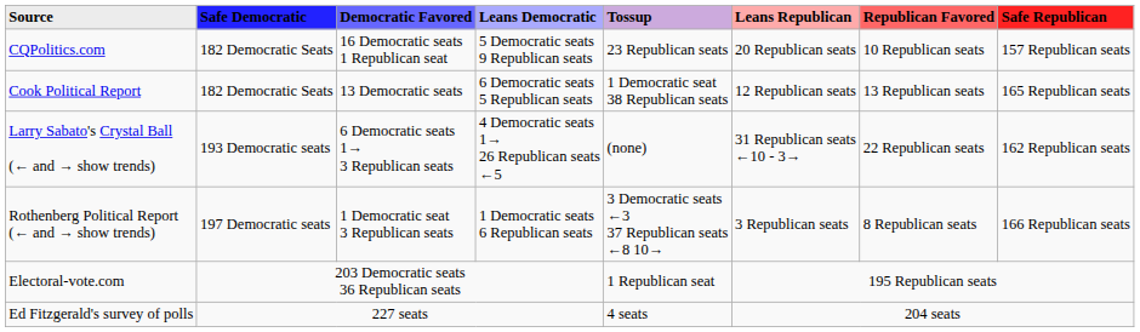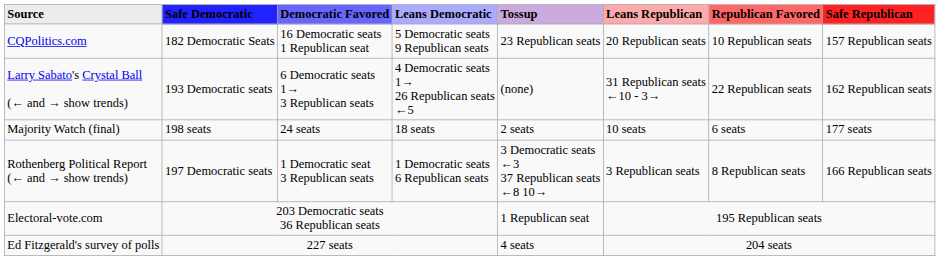 <table class="wikitable">
 <tr bgcolor="#ececec">
 <td><strong>Source</strong></td>
 <td bgcolor="#2222FF"><span><strong>Safe Democratic</strong></span></td>
 <td bgcolor="#6666FF"><span><strong>Democratic Favored</strong></span></td>
 <td bgcolor="#AAAAFF"><span><strong>Leans Democratic</strong></span></td>
 <td bgcolor="#CCAADD"><span><strong>Tossup</strong></span></td>
 <td bgcolor="#FFAAAA"><span><strong>Leans Republican</strong></span></td>
 <td bgcolor="#FF6666"><span><strong>Republican Favored</strong></span></td>
 <td bgcolor="#FF2222"><span><strong>Safe Republican</strong></span></td>
 </tr>
 <tr>
 <td><a href='#'>CQPolitics.com</a> <br></td>
 <td><span> 182 Democratic Seats</span></td>
 <td><span> 16 Democratic seats</span> <br> <span> 1 Republican seat</span></td>
 <td><span> 5 Democratic seats</span> <br> <span> 9 Republican seats</span></td>
 <td><span> 23 Republican seats</span></td>
 <td><span> 20 Republican seats</span></td>
 <td><span>10 Republican seats</span></td>
 <td><span> 157 Republican seats</span></td>
 </tr>
 <tr>
-<td><a href='#'>Cook Political Report</a><br></td>
-<td><span> 182 Democratic Seats</span></td>
-<td><span> 13 Democratic seats</span></td>
-<td><span> 6 Democratic seats </span> <br> <span> 5 Republican seats</span></td>
-<td><span> 1 Democratic seat </span> <br> <span> 38 Republican seats</span></td>
-<td><span> 12 Republican seats</span></td>
-<td><span> 13 Republican seats</span></td>
-<td><span> 165 Republican seats</span></td>
-</tr>
-<tr>
 <td><a href='#'>Larry Sabato</a>'s <a href='#'>Crystal Ball</a><br><br>(<span>←</span> and <span>→</span> show trends)</td>
 <td><span>193 Democratic seats</span></td>
 <td><span>6 Democratic seats<br>1</span><span>→<br>3 Republican seats</span></td>
 <td><span>4 Democratic seats</span><br><span>1</span><span>→ </span><br><span>26 Republican seats</span><br><span>←</span><span>5</span></td>
 <td>(none)</td>
 <td><span>31 Republican seats</span><br><span>←</span><span>10 - 3→</span></td>
 <td><span> 22 Republican seats</span></td>
 <td><span>162 Republican seats</span></td>
+</tr>
+<tr>
+<td>Majority Watch (final)<br></td>
+<td>198 seats</td>
+<td>24 seats</td>
+<td>18 seats</td>
+<td>2 seats</td>
+<td>10 seats</td>
+<td>6 seats</td>
+<td>177 seats</td>
 </tr>
 <tr>
 <td>Rothenberg Political Report<br>(<span>←</span> and <span>→</span> show trends)<br></td>
 <td><span>197 Democratic seats</span></td>
 <td><span>1 Democratic seat</span> <br> <span> 3 Republican seats</span></td>
 <td><span>1 Democratic seats</span> <br> <span> 6 Republican seats</span></td>
 <td><span>3 Democratic seats</span> <br><span>←3</span><br> <span>37 Republican seats</span><br><span>←</span>8 <span>10→</span></td>
 <td><span>3 Republican seats</span></td>
 <td><span>8 Republican seats</span></td>
 <td><span>166 Republican seats</span></td>
 </tr>
 <tr>
 <td>Electoral-vote.com<br></td>
 <td colspan="3" align="center"><span>203 Democratic seats</span><br><span> 36 Republican seats</span></td>
 <td><span> 1 Republican seat</span></td>
 <td colspan="3" align="center"><span> 195 Republican seats</span></td>
 </tr>
 <tr>
 <td>Ed Fitzgerald's survey of polls<br></td>
 <td colspan="3" align="center">227 seats</td>
 <td>4 seats</td>
 <td colspan="3" align="center">204 seats</td>
 </tr>
 </table>
